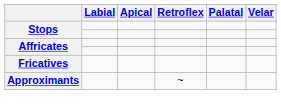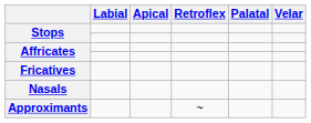 <table class="wikitable" style="text-align:center; margin:1em auto 1em auto">
 <tr>
 <th></th>
 <th><a href='#'>Labial</a></th>
 <th><a href='#'>Apical</a></th>
 <th><a href='#'>Retroflex</a></th>
 <th><a href='#'>Palatal</a></th>
 <th><a href='#'>Velar</a></th>
 </tr>
 <tr>
 <th rowspan="2"><a href='#'>Stops</a></th>
 <td> </td>
 <td> </td>
 <td></td>
 <td></td>
 <td> </td>
 </tr>
 <tr>
 <td> </td>
 <td> </td>
 <td></td>
 <td></td>
 <td> </td>
 </tr>
 <tr>
 <th rowspan="2"><a href='#'>Affricates</a></th>
 <td></td>
 <td> </td>
 <td> </td>
 <td> </td>
 <td></td>
 </tr>
 <tr>
 <td></td>
 <td> </td>
 <td> </td>
 <td> </td>
 <td></td>
 </tr>
 <tr>
 <th><a href='#'>Fricatives</a></th>
 <td> </td>
 <td> </td>
 <td> </td>
 <td> </td>
 <td> </td>
 </tr>
 <tr>
+<th><a href='#'>Nasals</a></th>
+<td> </td>
+<td> </td>
+<td></td>
+<td></td>
+<td>    </td>
+</tr>
+<tr>
 <th><a href='#'>Approximants</a></th>
 <td> </td>
 <td> </td>
 <td> ~  </td>
 <td> </td>
 <td></td>
 </tr>
 </table>
